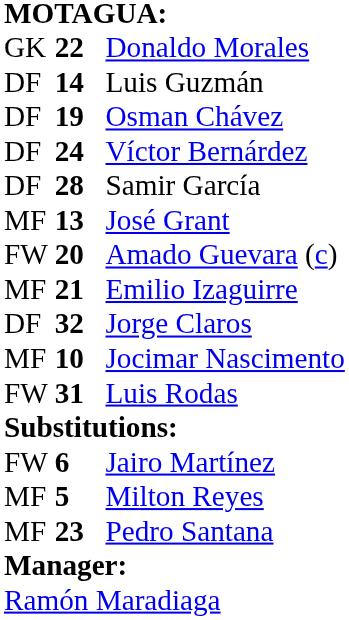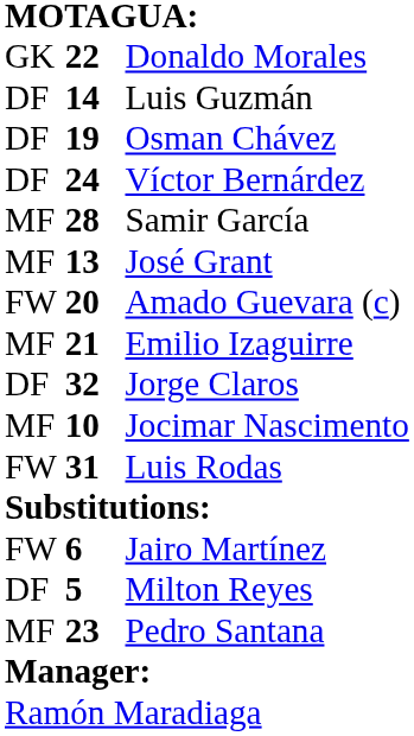 <table style="font-size: 90%" cellspacing="0" cellpadding="0">
 <tr>
 <td colspan="4"><br><strong>MOTAGUA:</strong></td>
 </tr>
 <tr>
 <th width="25"></th>
 <th width="25"></th>
 </tr>
 <tr>
 <td>GK</td>
 <td><strong>22</strong></td>
 <td><a href='#'>Donaldo Morales</a></td>
 </tr>
 <tr>
 <td>DF</td>
 <td><strong>14</strong></td>
 <td>Luis Guzmán</td>
 </tr>
 <tr>
 <td>DF</td>
 <td><strong>19</strong></td>
 <td><a href='#'>Osman Chávez</a></td>
 </tr>
 <tr>
 <td>DF</td>
 <td><strong>24</strong></td>
 <td><a href='#'>Víctor Bernárdez</a></td>
 </tr>
 <tr>
-<td>DF</td>
+<td>MF</td>
 <td><strong>28</strong></td>
 <td>Samir García</td>
 </tr>
 <tr>
 <td>MF</td>
 <td><strong>13</strong></td>
 <td><a href='#'>José Grant</a></td>
 <td></td>
 <td></td>
 </tr>
 <tr>
 <td>FW</td>
 <td><strong>20</strong></td>
 <td><a href='#'>Amado Guevara</a> (<a href='#'>c</a>)</td>
 </tr>
 <tr>
 <td>MF</td>
 <td><strong>21</strong></td>
 <td><a href='#'>Emilio Izaguirre</a></td>
 <td></td>
 </tr>
 <tr>
 <td>DF</td>
 <td><strong>32</strong></td>
 <td><a href='#'>Jorge Claros</a></td>
 <td></td>
 </tr>
 <tr>
 <td>MF</td>
 <td><strong>10</strong></td>
 <td><a href='#'>Jocimar Nascimento</a></td>
 <td></td>
 <td></td>
 </tr>
 <tr>
 <td>FW</td>
 <td><strong>31</strong></td>
 <td><a href='#'>Luis Rodas</a></td>
 <td></td>
 <td></td>
 </tr>
 <tr>
 <td colspan=4><strong>Substitutions:</strong></td>
 </tr>
 <tr>
 <td>FW</td>
 <td><strong>6</strong></td>
 <td><a href='#'>Jairo Martínez</a></td>
 <td></td>
 <td></td>
 </tr>
 <tr>
-<td>MF</td>
+<td>DF</td>
 <td><strong>5</strong></td>
 <td><a href='#'>Milton Reyes</a></td>
 <td></td>
 <td></td>
 </tr>
 <tr>
 <td>MF</td>
 <td><strong>23</strong></td>
 <td><a href='#'>Pedro Santana</a></td>
 <td></td>
 <td></td>
 </tr>
 <tr>
 <td colspan=4><strong>Manager:</strong></td>
 </tr>
 <tr>
 <td colspan="4"> <a href='#'>Ramón Maradiaga</a></td>
 </tr>
 </table>
